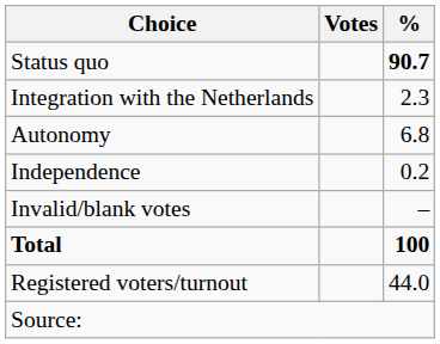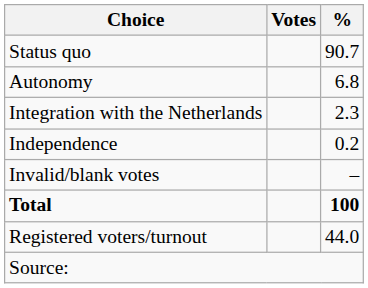 <table class=wikitable style=text-align:right>
 <tr>
 <th>Choice</th>
 <th>Votes</th>
 <th>%</th>
 </tr>
 <tr>
 <td align=left>Status quo</td>
 <td></td>
-<td><strong>90.7</strong></td>
+<td>90.7</td>
+</tr>
+<tr>
+<td align=left>Autonomy</td>
+<td></td>
+<td>6.8</td>
 </tr>
 <tr>
 <td align=left>Integration with the Netherlands</td>
 <td></td>
 <td>2.3</td>
-</tr>
-<tr>
-<td align=left>Autonomy</td>
-<td></td>
-<td>6.8</td>
 </tr>
 <tr>
 <td align=left>Independence</td>
 <td></td>
 <td>0.2</td>
 </tr>
 <tr>
 <td align=left>Invalid/blank votes</td>
 <td></td>
 <td>–</td>
 </tr>
 <tr>
 <td align=left><strong>Total</strong></td>
 <td></td>
 <td><strong>100</strong></td>
 </tr>
 <tr>
 <td align=left>Registered voters/turnout</td>
 <td></td>
 <td>44.0</td>
 </tr>
 <tr>
 <td align=left colspan=3>Source: </td>
 </tr>
 </table>
